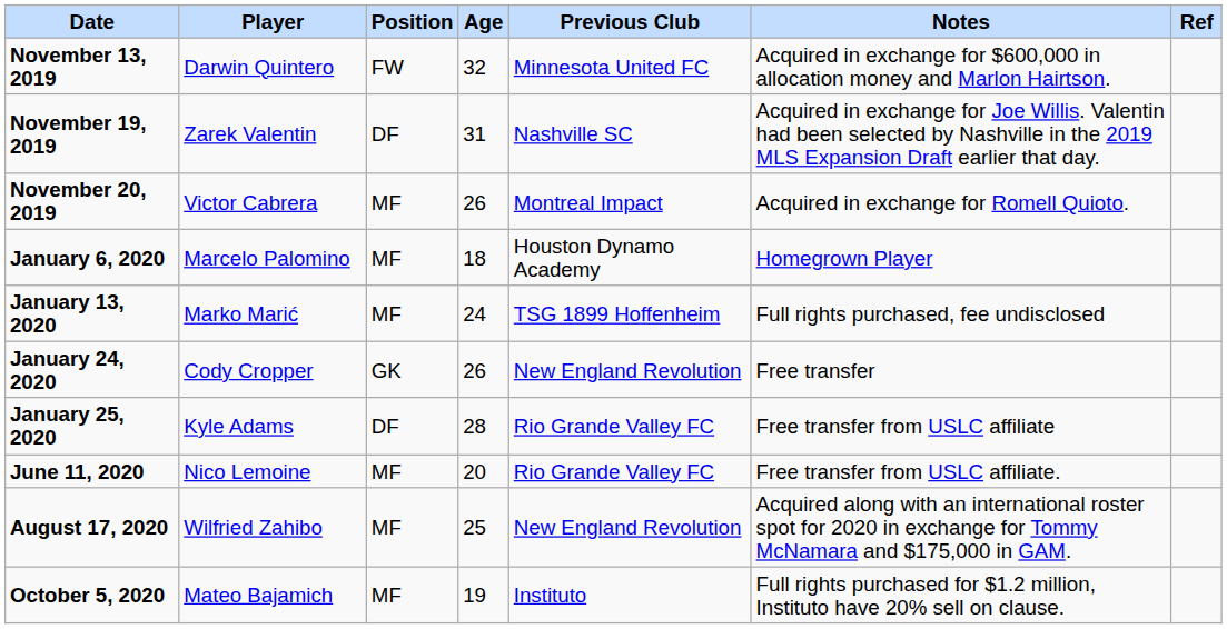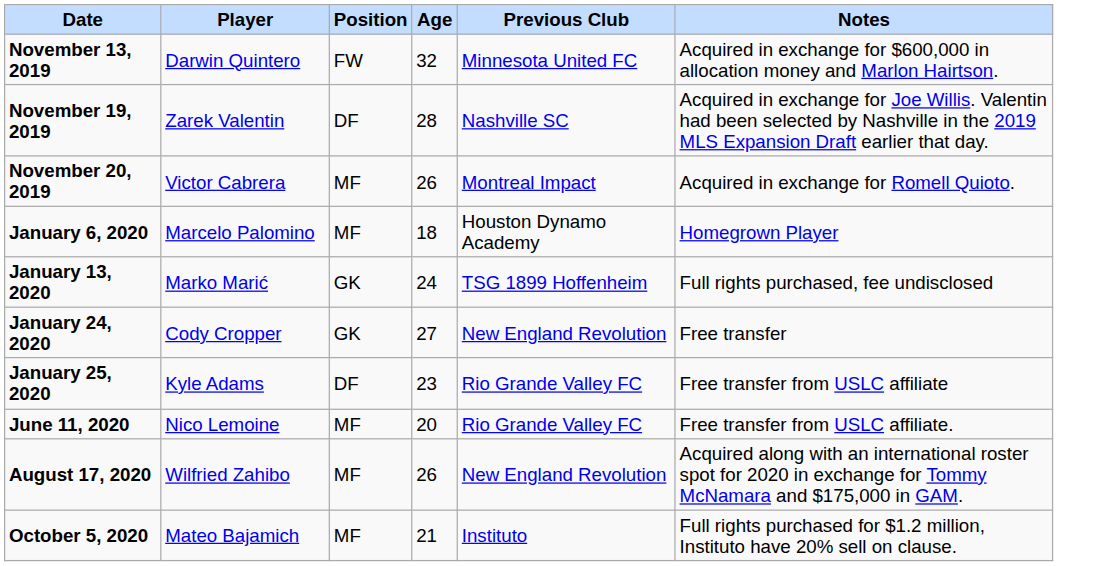 <table class="wikitable" style="text-align:left; font-size:95%;">
 <tr>
 <th style="background:#c2ddff; width:120px;">Date</th>
 <th style="background:#c2ddff; width:130px;">Player</th>
 <th style="background:#c2ddff; width:50px;">Position</th>
 <th style="background:#c2ddff; width:30px;">Age</th>
 <th style="background:#c2ddff; width:170px;">Previous Club</th>
 <th style="background:#c2ddff; width:300px;">Notes</th>
-<th style="background:#c2ddff; width:30px;">Ref</th>
 </tr>
 <tr>
 <td><strong>November 13, 2019</strong></td>
 <td> <a href='#'>Darwin Quintero</a></td>
 <td>FW</td>
 <td>32</td>
 <td> <a href='#'>Minnesota United FC</a></td>
 <td>Acquired in exchange for $600,000 in allocation money and <a href='#'>Marlon Hairtson</a>.</td>
-<td></td>
 </tr>
 <tr>
 <td><strong>November 19, 2019</strong></td>
 <td> <a href='#'>Zarek Valentin</a></td>
 <td>DF</td>
-<td>31</td>
+<td>28</td>
 <td> <a href='#'>Nashville SC</a></td>
 <td>Acquired in exchange for <a href='#'>Joe Willis</a>. Valentin had been selected by Nashville in the <a href='#'>2019 MLS Expansion Draft</a> earlier that day.</td>
-<td></td>
 </tr>
 <tr>
 <td><strong>November 20, 2019</strong></td>
 <td> <a href='#'>Victor Cabrera</a></td>
 <td>MF</td>
 <td>26</td>
 <td> <a href='#'>Montreal Impact</a></td>
 <td>Acquired in exchange for <a href='#'>Romell Quioto</a>.</td>
-<td></td>
 </tr>
 <tr>
 <td><strong>January 6, 2020</strong></td>
 <td> <a href='#'>Marcelo Palomino</a></td>
 <td>MF</td>
 <td>18</td>
 <td> Houston Dynamo Academy</td>
 <td><a href='#'>Homegrown Player</a></td>
-<td></td>
 </tr>
 <tr>
 <td><strong>January 13, 2020</strong></td>
 <td> <a href='#'>Marko Marić</a></td>
-<td>MF</td>
+<td>GK</td>
 <td>24</td>
 <td> <a href='#'>TSG 1899 Hoffenheim</a></td>
 <td>Full rights purchased, fee undisclosed</td>
-<td></td>
 </tr>
 <tr>
 <td><strong>January 24, 2020</strong></td>
 <td> <a href='#'>Cody Cropper</a></td>
 <td>GK</td>
-<td>26</td>
+<td>27</td>
 <td> <a href='#'>New England Revolution</a></td>
 <td>Free transfer</td>
-<td></td>
 </tr>
 <tr>
 <td><strong>January 25, 2020</strong></td>
 <td> <a href='#'>Kyle Adams</a></td>
 <td>DF</td>
-<td>28</td>
+<td>23</td>
 <td> <a href='#'>Rio Grande Valley FC</a></td>
 <td>Free transfer from <a href='#'>USLC</a> affiliate</td>
-<td></td>
 </tr>
 <tr>
 <td><strong>June 11, 2020</strong></td>
 <td> <a href='#'>Nico Lemoine</a></td>
 <td>MF</td>
 <td>20</td>
 <td> <a href='#'>Rio Grande Valley FC</a></td>
 <td>Free transfer from <a href='#'>USLC</a> affiliate.</td>
-<td></td>
 </tr>
 <tr>
 <td><strong>August 17, 2020</strong></td>
 <td> <a href='#'>Wilfried Zahibo</a></td>
 <td>MF</td>
-<td>25</td>
+<td>26</td>
 <td> <a href='#'>New England Revolution</a></td>
 <td>Acquired along with an international roster spot for 2020 in exchange for <a href='#'>Tommy McNamara</a> and $175,000 in <a href='#'>GAM</a>.</td>
-<td></td>
 </tr>
 <tr>
 <td><strong>October 5, 2020</strong></td>
 <td> <a href='#'>Mateo Bajamich</a></td>
 <td>MF</td>
-<td>19</td>
+<td>21</td>
 <td> <a href='#'>Instituto</a></td>
 <td>Full rights purchased for $1.2 million, Instituto have 20% sell on clause.</td>
-<td></td>
 </tr>
 </table>
